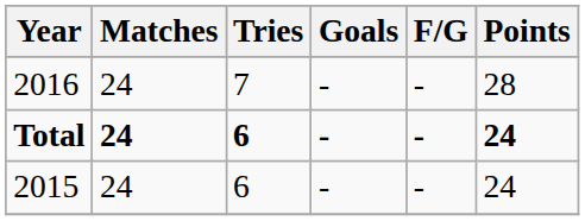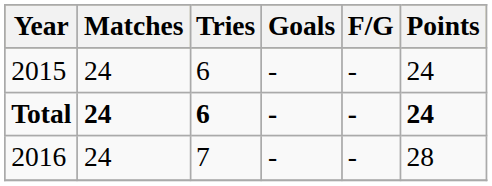 <table class="wikitable">
 <tr style="background:#bdb76b;">
 <th>Year</th>
 <th>Matches</th>
 <th>Tries</th>
 <th>Goals</th>
 <th>F/G</th>
 <th>Points</th>
 </tr>
 <tr>
-<td>2016</td>
+<td>2015</td>
 <td>24</td>
-<td>7</td>
+<td>6</td>
 <td>-</td>
 <td>-</td>
-<td>28</td>
+<td>24</td>
 </tr>
 <tr g>
 <td><strong>Total</strong></td>
 <td><strong>24</strong></td>
 <td><strong>6</strong></td>
 <td><strong>-</strong></td>
 <td><strong>-</strong></td>
 <td><strong>24</strong></td>
 </tr>
 <tr>
-<td>2015</td>
+<td>2016</td>
 <td>24</td>
-<td>6</td>
+<td>7</td>
 <td>-</td>
 <td>-</td>
-<td>24</td>
+<td>28</td>
 </tr>
 <tr>
 </tr>
 </table>
